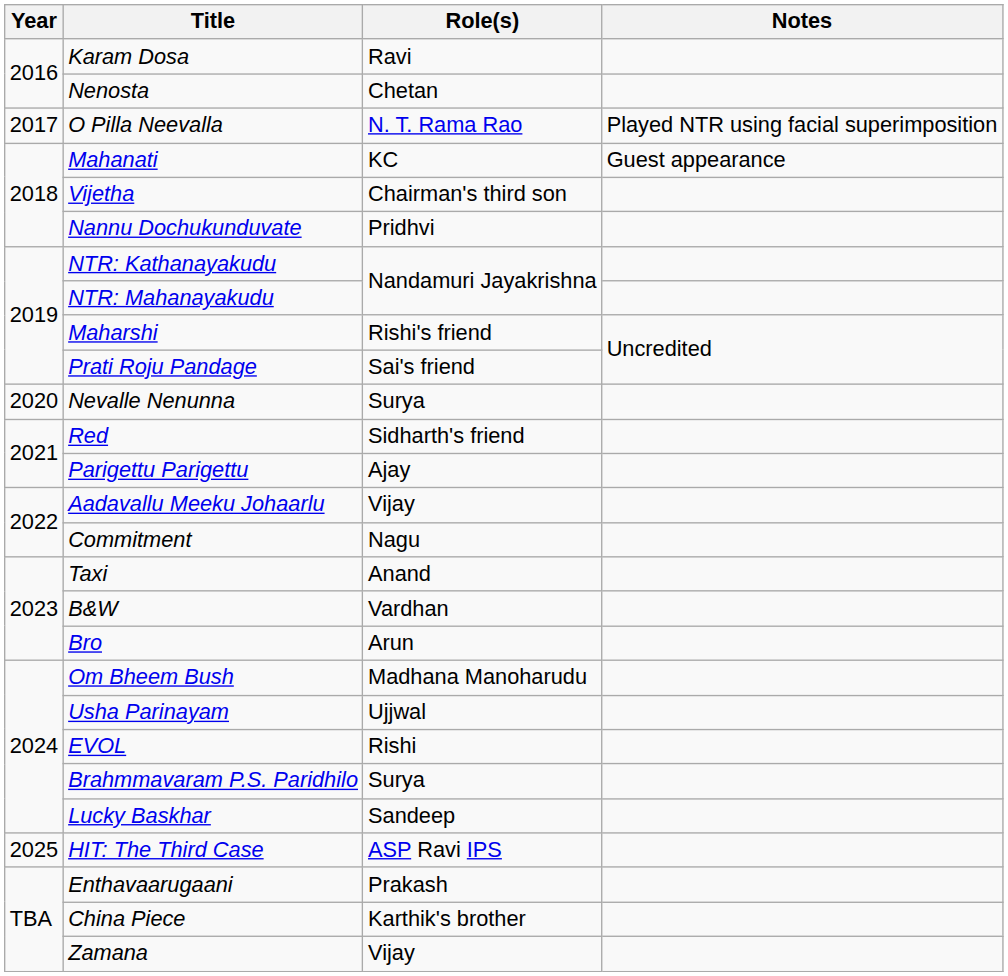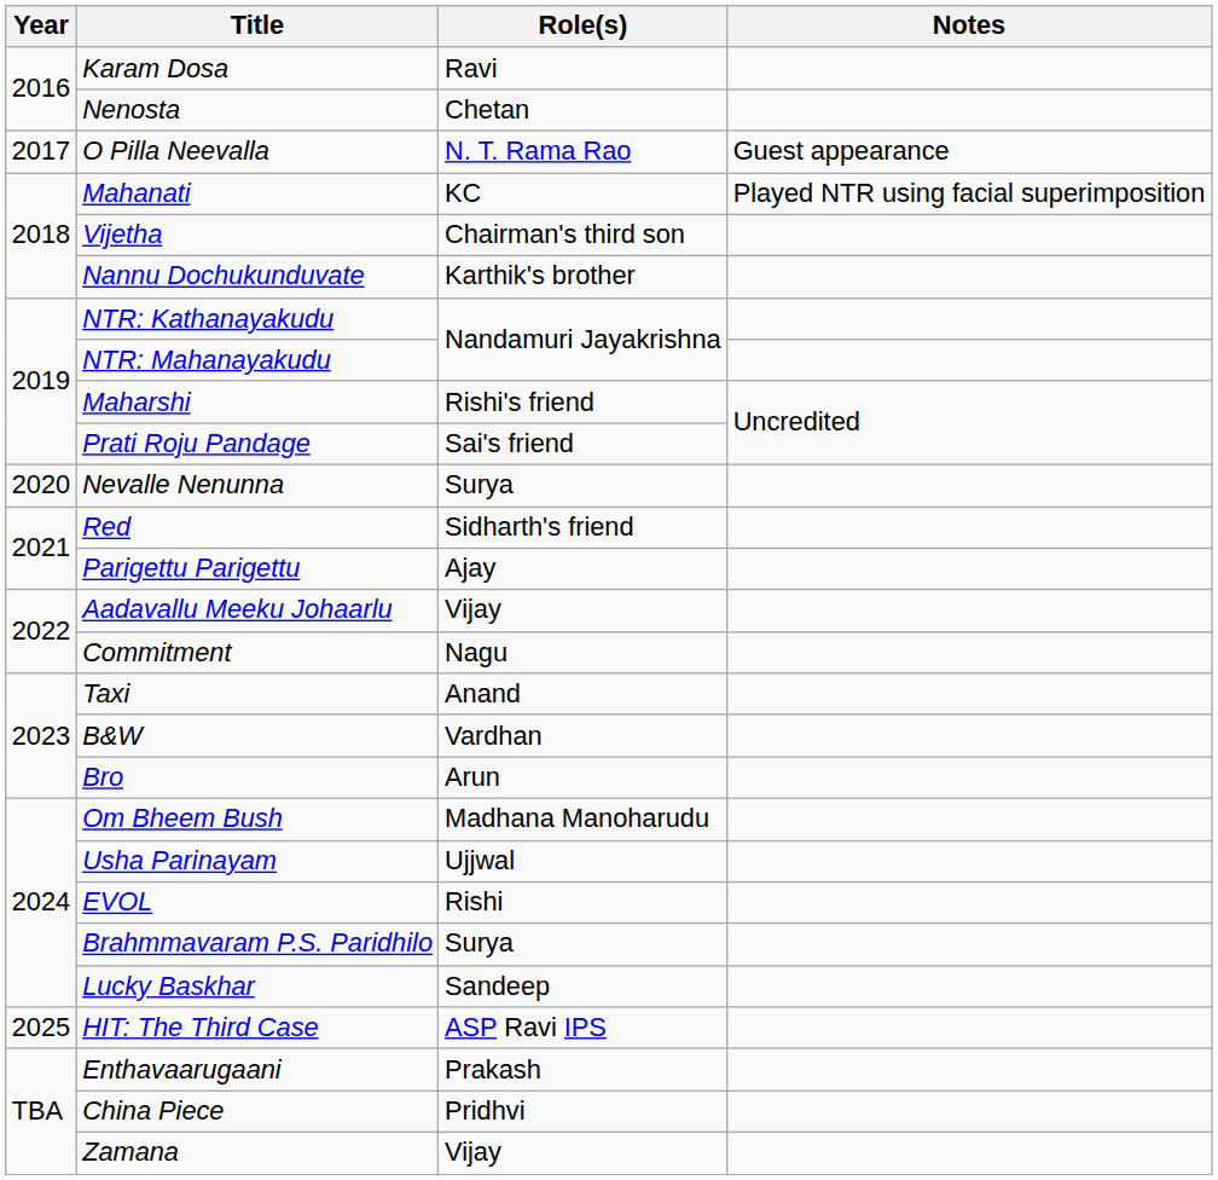 <table class="wikitable">
 <tr>
 <th>Year</th>
 <th>Title</th>
 <th>Role(s)</th>
 <th>Notes</th>
 </tr>
 <tr>
 <td rowspan="2">2016</td>
 <td><em>Karam Dosa</em></td>
 <td>Ravi</td>
 <td></td>
 </tr>
 <tr>
 <td><em>Nenosta</em></td>
 <td>Chetan</td>
 <td></td>
 </tr>
 <tr>
 <td>2017</td>
 <td><em>O Pilla Neevalla</em></td>
 <td><a href='#'>N. T. Rama Rao</a></td>
-<td>Played NTR using facial superimposition</td>
+<td>Guest appearance</td>
 </tr>
 <tr>
 <td rowspan="3">2018</td>
 <td><em><a href='#'>Mahanati</a></em></td>
 <td>KC</td>
-<td>Guest appearance</td>
+<td>Played NTR using facial superimposition</td>
 </tr>
 <tr>
 <td><em><a href='#'>Vijetha</a></em></td>
 <td>Chairman's third son</td>
 <td></td>
 </tr>
 <tr>
 <td><em><a href='#'>Nannu Dochukunduvate</a></em></td>
-<td>Pridhvi</td>
+<td>Karthik's brother</td>
 <td></td>
 </tr>
 <tr>
 <td rowspan="4">2019</td>
 <td><em><a href='#'>NTR: Kathanayakudu</a></em></td>
 <td rowspan="2">Nandamuri Jayakrishna</td>
 <td></td>
 </tr>
 <tr>
 <td><em><a href='#'>NTR: Mahanayakudu</a></em></td>
 <td></td>
 </tr>
 <tr>
 <td><em><a href='#'>Maharshi</a></em></td>
 <td>Rishi's friend</td>
 <td rowspan="2">Uncredited</td>
 </tr>
 <tr>
 <td><em><a href='#'>Prati Roju Pandage</a></em></td>
 <td>Sai's friend</td>
 </tr>
 <tr>
 <td>2020</td>
 <td><em>Nevalle Nenunna</em></td>
 <td>Surya</td>
 <td></td>
 </tr>
 <tr>
 <td rowspan="2">2021</td>
 <td><em><a href='#'>Red</a></em></td>
 <td>Sidharth's friend</td>
 <td></td>
 </tr>
 <tr>
 <td><em><a href='#'>Parigettu Parigettu</a> </em></td>
 <td>Ajay</td>
 <td></td>
 </tr>
 <tr>
 <td rowspan="2">2022</td>
 <td><em><a href='#'>Aadavallu Meeku Johaarlu</a></em></td>
 <td>Vijay</td>
 <td></td>
 </tr>
 <tr>
 <td><em>Commitment</em></td>
 <td>Nagu</td>
 <td></td>
 </tr>
 <tr>
 <td rowspan="3">2023</td>
 <td><em>Taxi</em></td>
 <td>Anand</td>
 <td></td>
 </tr>
 <tr>
 <td><em>B&W</em></td>
 <td>Vardhan</td>
 <td></td>
 </tr>
 <tr>
 <td><em><a href='#'>Bro</a></em></td>
 <td>Arun</td>
 <td></td>
 </tr>
 <tr>
 <td rowspan="5">2024</td>
 <td><em><a href='#'>Om Bheem Bush</a></em></td>
 <td>Madhana Manoharudu</td>
 <td></td>
 </tr>
 <tr>
 <td><a href='#'><em>Usha Parinayam</em></a></td>
 <td>Ujjwal</td>
 <td></td>
 </tr>
 <tr>
 <td><a href='#'><em>EVOL</em></a></td>
 <td>Rishi</td>
 <td></td>
 </tr>
 <tr>
 <td><em><a href='#'>Brahmmavaram P.S. Paridhilo</a></em></td>
 <td>Surya</td>
 <td></td>
 </tr>
 <tr>
 <td><em><a href='#'>Lucky Baskhar</a></em></td>
 <td>Sandeep</td>
 <td></td>
 </tr>
 <tr>
 <td>2025</td>
 <td><em><a href='#'>HIT: The Third Case</a></em></td>
 <td><a href='#'>ASP</a> Ravi <a href='#'>IPS</a></td>
 <td></td>
 </tr>
 <tr>
 <td rowspan="3">TBA</td>
 <td><em>Enthavaarugaani</em></td>
 <td>Prakash</td>
 <td></td>
 </tr>
 <tr>
 <td><em>China Piece</em></td>
-<td>Karthik's brother</td>
+<td>Pridhvi</td>
 </tr>
 <tr>
 <td><em>Zamana</em></td>
 <td>Vijay</td>
 <td></td>
 </tr>
 </table>
